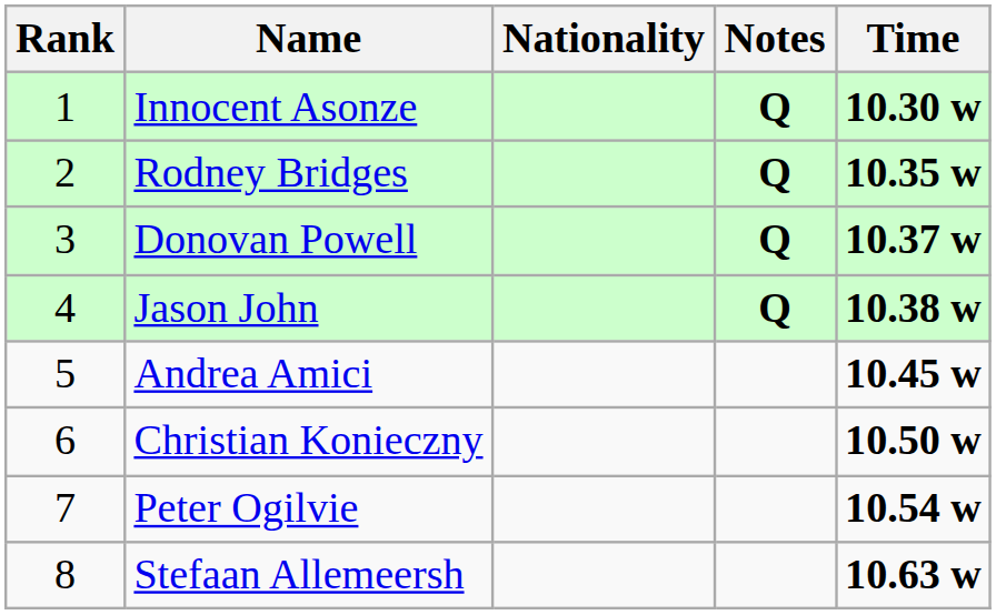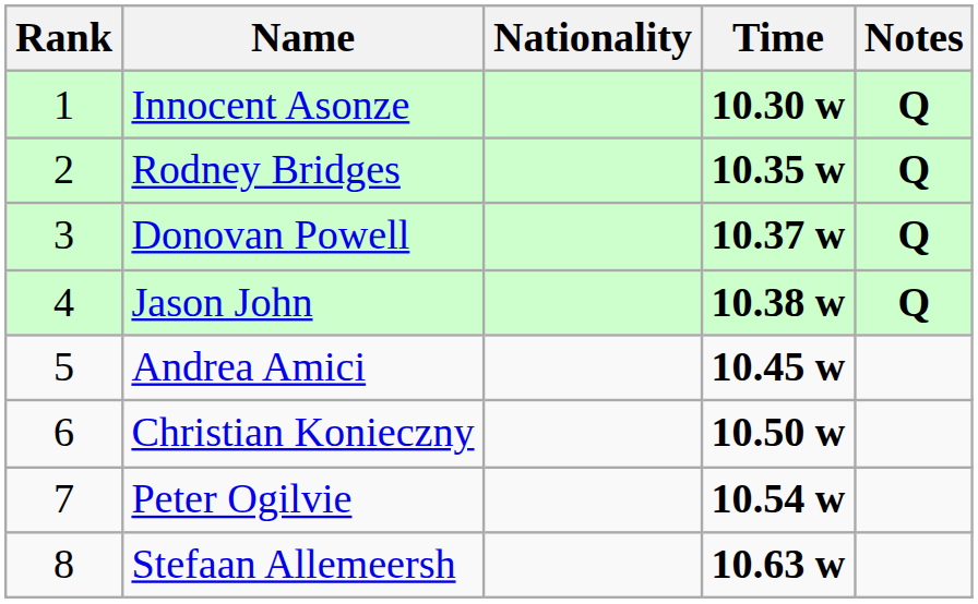 <table class="wikitable sortable" style="text-align:center">
 <tr>
 <th>Rank</th>
 <th>Name</th>
 <th>Nationality</th>
+<th>Time</th>
 <th>Notes</th>
-<th>Time</th>
 </tr>
 <tr bgcolor=ccffcc>
 <td>1</td>
 <td align=left><a href='#'>Innocent Asonze</a></td>
 <td align=left></td>
+<td><strong>10.30</strong> <strong>w</strong></td>
 <td><strong>Q</strong></td>
-<td><strong>10.30</strong> <strong>w</strong></td>
 </tr>
 <tr bgcolor=ccffcc>
 <td>2</td>
 <td align=left><a href='#'>Rodney Bridges</a></td>
 <td align=left></td>
+<td><strong>10.35</strong> <strong>w</strong></td>
 <td><strong>Q</strong></td>
-<td><strong>10.35</strong> <strong>w</strong></td>
 </tr>
 <tr bgcolor=ccffcc>
 <td>3</td>
 <td align=left><a href='#'>Donovan Powell</a></td>
 <td align=left></td>
+<td><strong>10.37</strong> <strong>w</strong></td>
 <td><strong>Q</strong></td>
-<td><strong>10.37</strong> <strong>w</strong></td>
 </tr>
 <tr bgcolor=ccffcc>
 <td>4</td>
 <td align=left><a href='#'>Jason John</a></td>
 <td align=left></td>
+<td><strong>10.38</strong> <strong>w</strong></td>
 <td><strong>Q</strong></td>
-<td><strong>10.38</strong> <strong>w</strong></td>
 </tr>
 <tr>
 <td>5</td>
 <td align=left><a href='#'>Andrea Amici</a></td>
 <td align=left></td>
+<td><strong>10.45</strong> <strong>w</strong></td>
 <td></td>
-<td><strong>10.45</strong> <strong>w</strong></td>
 </tr>
 <tr>
 <td>6</td>
 <td align=left><a href='#'>Christian Konieczny</a></td>
 <td align=left></td>
+<td><strong>10.50</strong> <strong>w</strong></td>
 <td></td>
-<td><strong>10.50</strong> <strong>w</strong></td>
 </tr>
 <tr>
 <td>7</td>
 <td align=left><a href='#'>Peter Ogilvie</a></td>
 <td align=left></td>
+<td><strong>10.54</strong> <strong>w</strong></td>
 <td></td>
-<td><strong>10.54</strong> <strong>w</strong></td>
 </tr>
 <tr>
 <td>8</td>
 <td align=left><a href='#'>Stefaan Allemeersh</a></td>
 <td align=left></td>
+<td><strong>10.63</strong> <strong>w</strong></td>
 <td></td>
-<td><strong>10.63</strong> <strong>w</strong></td>
 </tr>
 </table>
